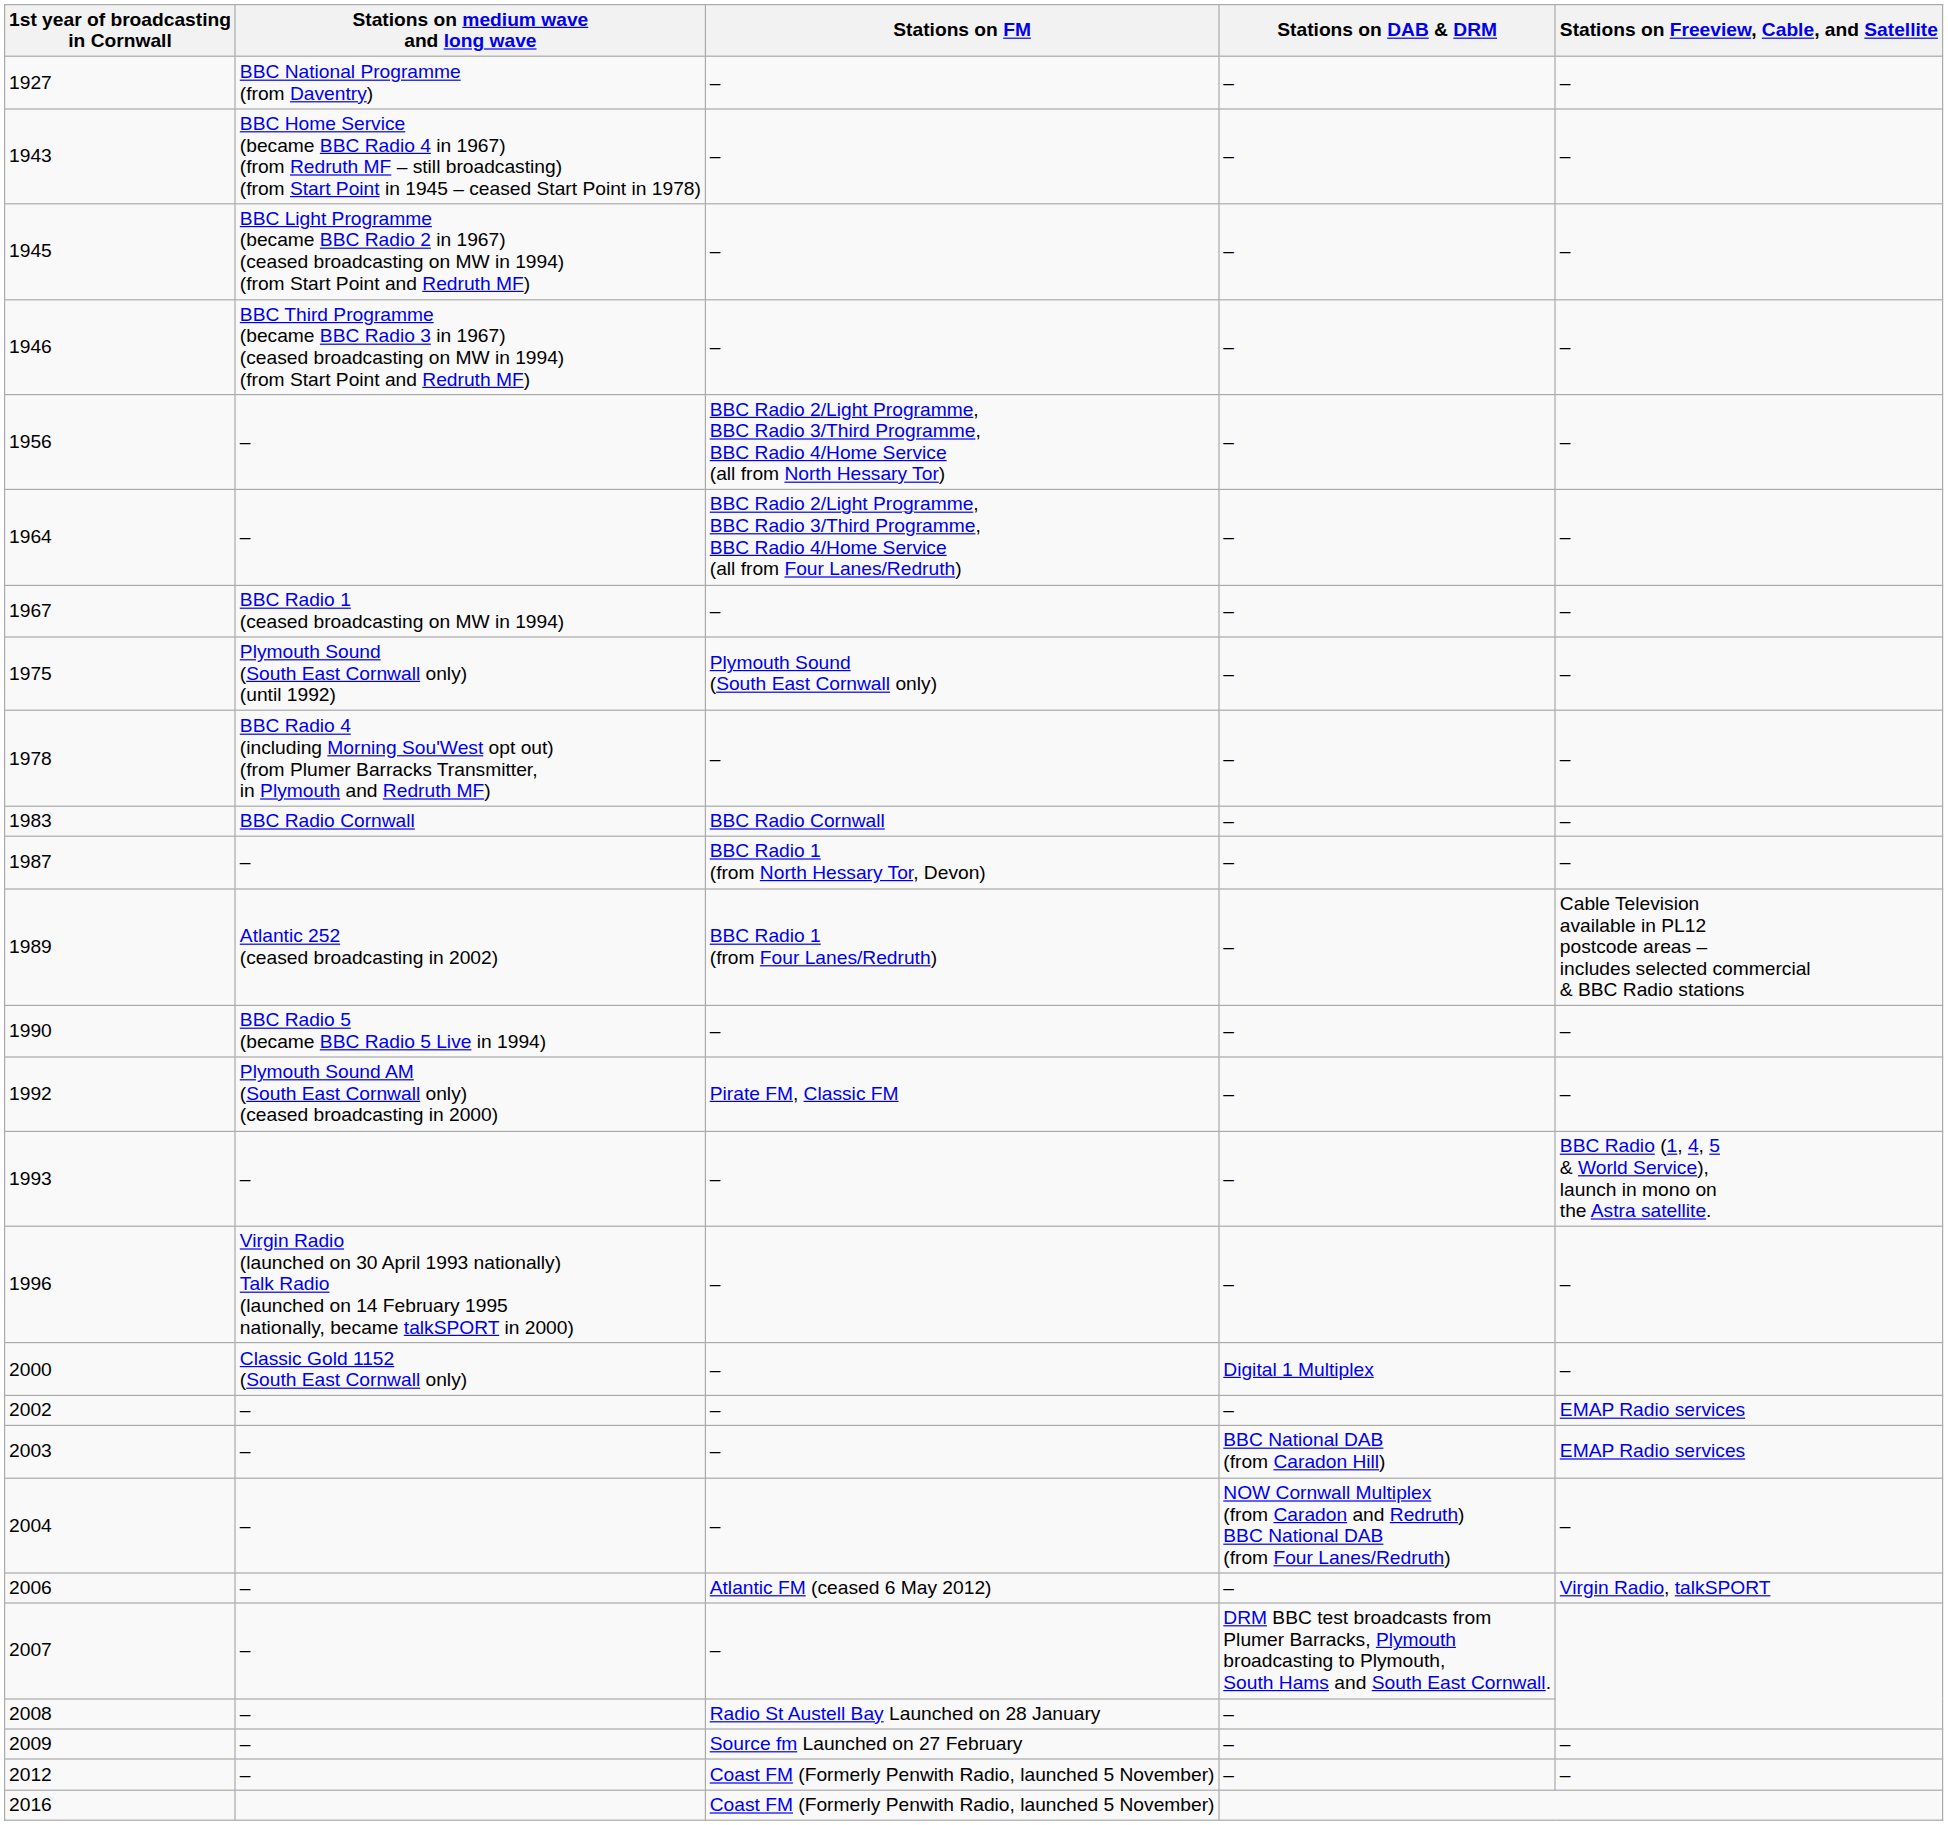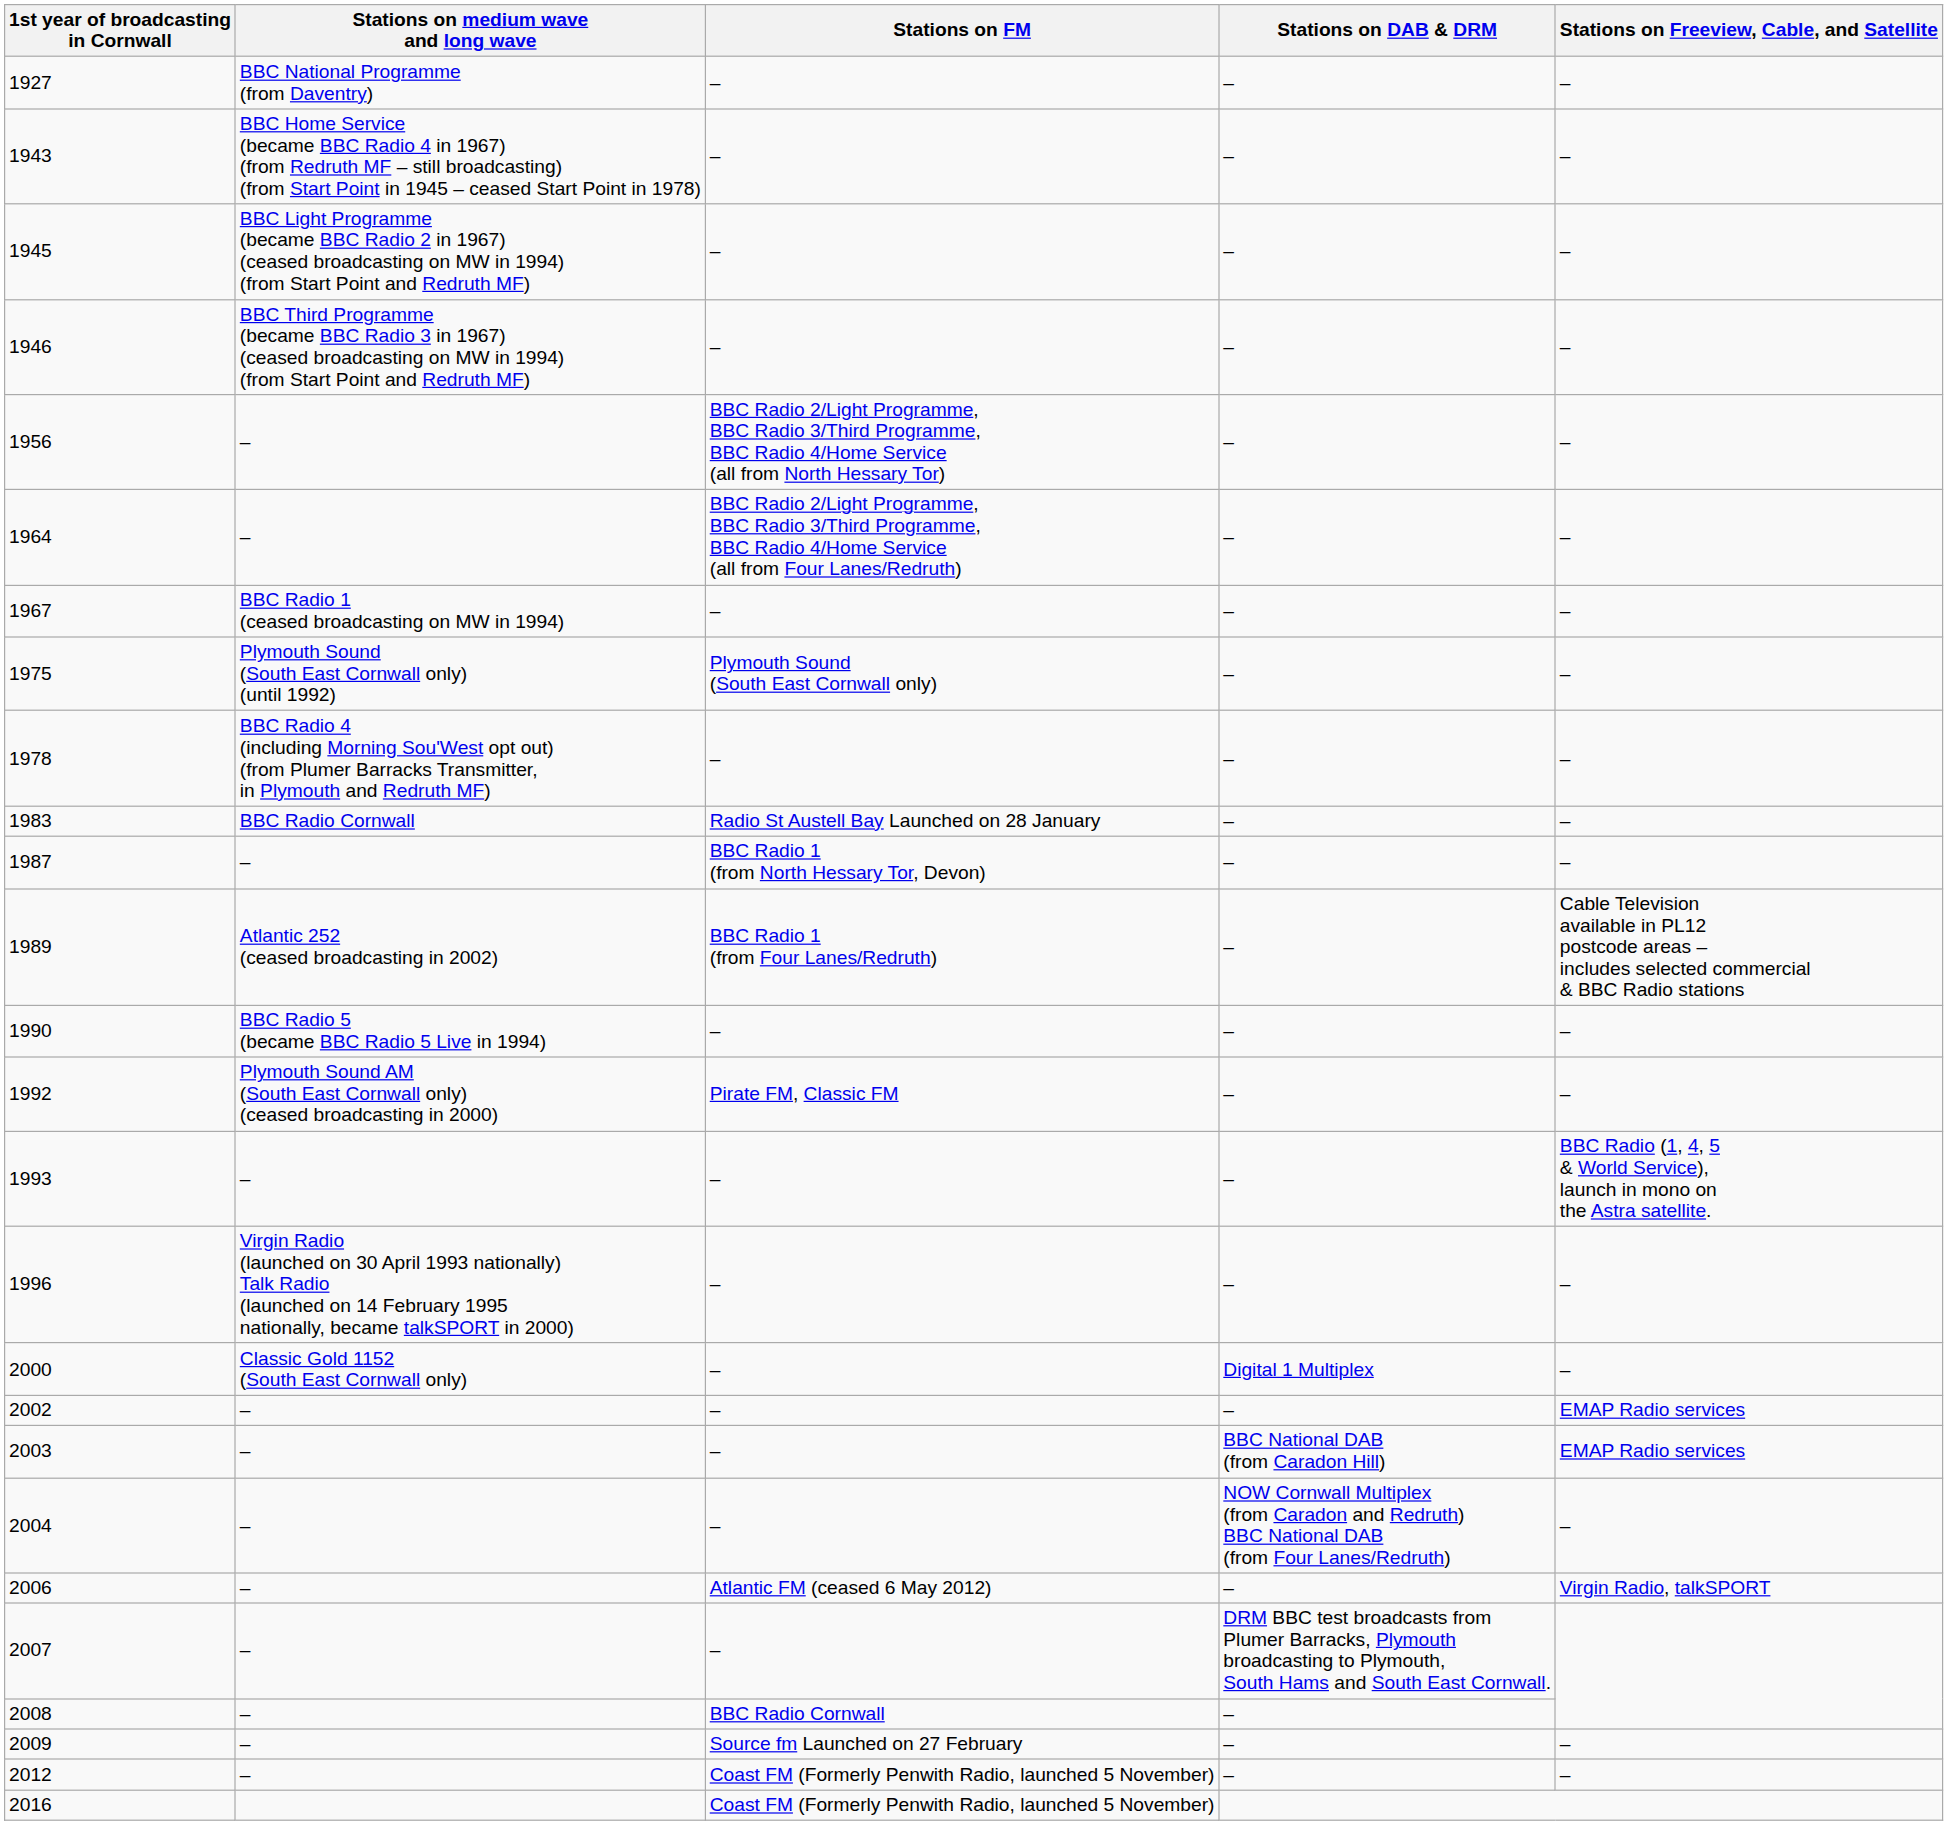 <table class="wikitable">
 <tr>
 <th>1st year of broadcasting<br> in Cornwall</th>
 <th>Stations on <a href='#'>medium wave</a><br> and <a href='#'>long wave</a></th>
 <th>Stations on <a href='#'>FM</a></th>
 <th>Stations on <a href='#'>DAB</a> & <a href='#'>DRM</a></th>
 <th>Stations on <a href='#'>Freeview</a>, <a href='#'>Cable</a>, and <a href='#'>Satellite</a></th>
 </tr>
 <tr>
 <td>1927</td>
 <td><a href='#'>BBC National Programme</a><br>(from <a href='#'>Daventry</a>)</td>
 <td>–</td>
 <td>–</td>
 <td>–</td>
 </tr>
 <tr>
 <td>1943</td>
 <td><a href='#'>BBC Home Service</a> <br>(became <a href='#'>BBC Radio 4</a> in 1967)<br>(from <a href='#'>Redruth MF</a> – still broadcasting)<br>(from <a href='#'>Start Point</a> in 1945 – ceased Start Point in 1978)</td>
 <td>–</td>
 <td>–</td>
 <td>–</td>
 </tr>
 <tr>
 <td>1945</td>
 <td><a href='#'>BBC Light Programme</a> <br>(became <a href='#'>BBC Radio 2</a> in 1967)<br>(ceased broadcasting on MW in 1994)<br>(from Start Point and <a href='#'>Redruth MF</a>)</td>
 <td>–</td>
 <td>–</td>
 <td>–</td>
 </tr>
 <tr>
 <td>1946</td>
 <td><a href='#'>BBC Third Programme</a> <br>(became <a href='#'>BBC Radio 3</a> in 1967)<br>(ceased broadcasting on MW in 1994)<br>(from Start Point and <a href='#'>Redruth MF</a>)</td>
 <td>–</td>
 <td>–</td>
 <td>–</td>
 </tr>
 <tr>
 <td>1956</td>
 <td>–</td>
 <td><a href='#'>BBC Radio 2/Light Programme</a>, <br><a href='#'>BBC Radio 3/Third Programme</a>,<br> <a href='#'>BBC Radio 4/Home Service</a> <br>(all from <a href='#'>North Hessary Tor</a>)</td>
 <td>–</td>
 <td>–</td>
 </tr>
 <tr>
 <td>1964</td>
 <td>–</td>
 <td><a href='#'>BBC Radio 2/Light Programme</a>, <br><a href='#'>BBC Radio 3/Third Programme</a>,<br> <a href='#'>BBC Radio 4/Home Service</a><br> (all from <a href='#'>Four Lanes/Redruth</a>)</td>
 <td>–</td>
 <td>–</td>
 </tr>
 <tr>
 <td>1967</td>
 <td><a href='#'>BBC Radio 1</a><br>(ceased broadcasting on MW in 1994)</td>
 <td>–</td>
 <td>–</td>
 <td>–</td>
 </tr>
 <tr>
 <td>1975</td>
 <td><a href='#'>Plymouth Sound</a><br> (<a href='#'>South East Cornwall</a> only)<br>(until 1992)</td>
 <td><a href='#'>Plymouth Sound</a><br> (<a href='#'>South East Cornwall</a> only)</td>
 <td>–</td>
 <td>–</td>
 </tr>
 <tr>
 <td>1978</td>
 <td><a href='#'>BBC Radio 4</a> <br>(including <a href='#'>Morning Sou'West</a> opt out)<br>(from Plumer Barracks Transmitter,<br> in <a href='#'>Plymouth</a> and <a href='#'>Redruth MF</a>)</td>
 <td>–</td>
 <td>–</td>
 <td>–</td>
 </tr>
 <tr>
 <td>1983</td>
 <td><a href='#'>BBC Radio Cornwall</a></td>
-<td><a href='#'>BBC Radio Cornwall</a></td>
+<td><a href='#'>Radio St Austell Bay</a> Launched on 28 January</td>
 <td>–</td>
 <td>–</td>
 </tr>
 <tr>
 <td>1987</td>
 <td>–</td>
 <td><a href='#'>BBC Radio 1</a><br>(from <a href='#'>North Hessary Tor</a>, Devon)</td>
 <td>–</td>
 <td>–</td>
 </tr>
 <tr>
 <td>1989</td>
 <td><a href='#'>Atlantic 252</a><br>(ceased broadcasting in 2002)</td>
 <td><a href='#'>BBC Radio 1</a><br>(from <a href='#'>Four Lanes/Redruth</a>)</td>
 <td>–</td>
 <td>Cable Television<br> available in PL12 <br>postcode areas – <br>includes selected commercial<br> & BBC Radio stations</td>
 </tr>
 <tr>
 <td>1990</td>
 <td><a href='#'>BBC Radio 5</a><br> (became <a href='#'>BBC Radio 5 Live</a> in 1994)</td>
 <td>–</td>
 <td>–</td>
 <td>–</td>
 </tr>
 <tr>
 <td>1992</td>
 <td><a href='#'>Plymouth Sound AM</a><br> (<a href='#'>South East Cornwall</a> only)<br>(ceased broadcasting in 2000)</td>
 <td><a href='#'>Pirate FM</a>, <a href='#'>Classic FM</a></td>
 <td>–</td>
 <td>–</td>
 </tr>
 <tr>
 <td>1993</td>
 <td>–</td>
 <td>–</td>
 <td>–</td>
 <td><a href='#'>BBC Radio</a> (<a href='#'>1</a>, <a href='#'>4</a>, <a href='#'>5</a> <br>& <a href='#'>World Service</a>), <br>launch in mono on<br>the <a href='#'>Astra satellite</a>.</td>
 </tr>
 <tr>
 <td>1996</td>
 <td><a href='#'>Virgin Radio</a> <br>(launched on 30 April 1993 nationally)<br><a href='#'>Talk Radio</a> <br>(launched on 14 February 1995<br> nationally, became <a href='#'>talkSPORT</a> in 2000)</td>
 <td>–</td>
 <td>–</td>
 <td>–</td>
 </tr>
 <tr>
 <td>2000</td>
 <td><a href='#'>Classic Gold 1152</a><br>(<a href='#'>South East Cornwall</a> only)</td>
 <td>–</td>
 <td><a href='#'>Digital 1 Multiplex</a></td>
 <td>–</td>
 </tr>
 <tr>
 <td>2002</td>
 <td>–</td>
 <td>–</td>
 <td>–</td>
 <td><a href='#'>EMAP Radio services</a></td>
 </tr>
 <tr>
 <td>2003</td>
 <td>–</td>
 <td>–</td>
 <td><a href='#'>BBC National DAB</a><br>(from <a href='#'>Caradon Hill</a>)</td>
 <td><a href='#'>EMAP Radio services</a></td>
 </tr>
 <tr>
 <td>2004</td>
 <td>–</td>
 <td>–</td>
 <td><a href='#'>NOW Cornwall Multiplex</a><br> (from <a href='#'>Caradon</a> and <a href='#'>Redruth</a>)<br><a href='#'>BBC National DAB</a><br>(from <a href='#'>Four Lanes/Redruth</a>)</td>
 <td>–</td>
 </tr>
 <tr>
 <td>2006</td>
 <td>–</td>
 <td><a href='#'>Atlantic FM</a> (ceased 6 May 2012)</td>
 <td>–</td>
 <td><a href='#'>Virgin Radio</a>, <a href='#'>talkSPORT</a></td>
 </tr>
 <tr>
 <td>2007</td>
 <td>–</td>
 <td>–</td>
 <td><a href='#'>DRM</a> BBC test broadcasts from<br>Plumer Barracks, <a href='#'>Plymouth</a><br>broadcasting to Plymouth,<br><a href='#'>South Hams</a> and <a href='#'>South East Cornwall</a>.</td>
 </tr>
 <tr>
 <td>2008</td>
 <td>–</td>
-<td><a href='#'>Radio St Austell Bay</a> Launched on 28 January</td>
+<td><a href='#'>BBC Radio Cornwall</a></td>
 <td>–</td>
 </tr>
 <tr>
 <td>2009</td>
 <td>–</td>
 <td><a href='#'>Source fm</a> Launched on 27 February</td>
 <td>–</td>
 <td>–</td>
 </tr>
 <tr>
 <td>2012</td>
 <td>–</td>
 <td><a href='#'>Coast FM</a> (Formerly Penwith Radio, launched 5 November)</td>
 <td>–</td>
 <td>–</td>
 </tr>
 <tr>
 <td>2016</td>
 <td></td>
 <td><a href='#'>Coast FM</a> (Formerly Penwith Radio, launched 5 November)</td>
 </tr>
 </table>
